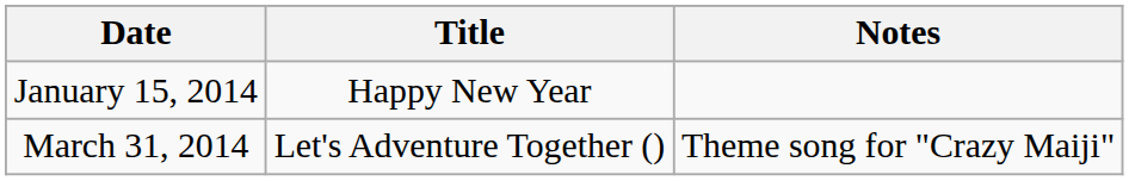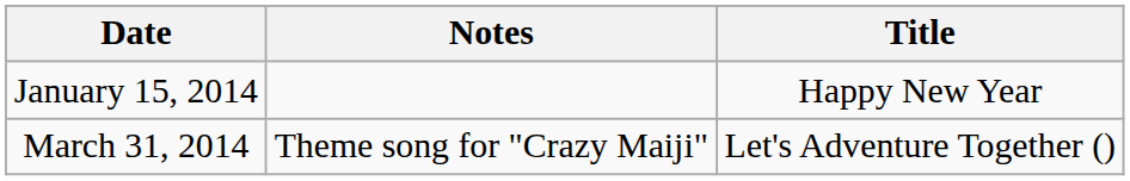 <table class=wikitable style=text-align:center>
 <tr>
 <th>Date</th>
+<th>Notes</th>
 <th>Title</th>
-<th>Notes</th>
 </tr>
 <tr>
 <td>January 15, 2014</td>
+<td></td>
 <td>Happy New Year</td>
-<td></td>
 </tr>
 <tr>
 <td>March 31, 2014</td>
+<td>Theme song for "Crazy Maiji"</td>
 <td>Let's Adventure Together ()</td>
-<td>Theme song for "Crazy Maiji"</td>
 </tr>
 </table>
